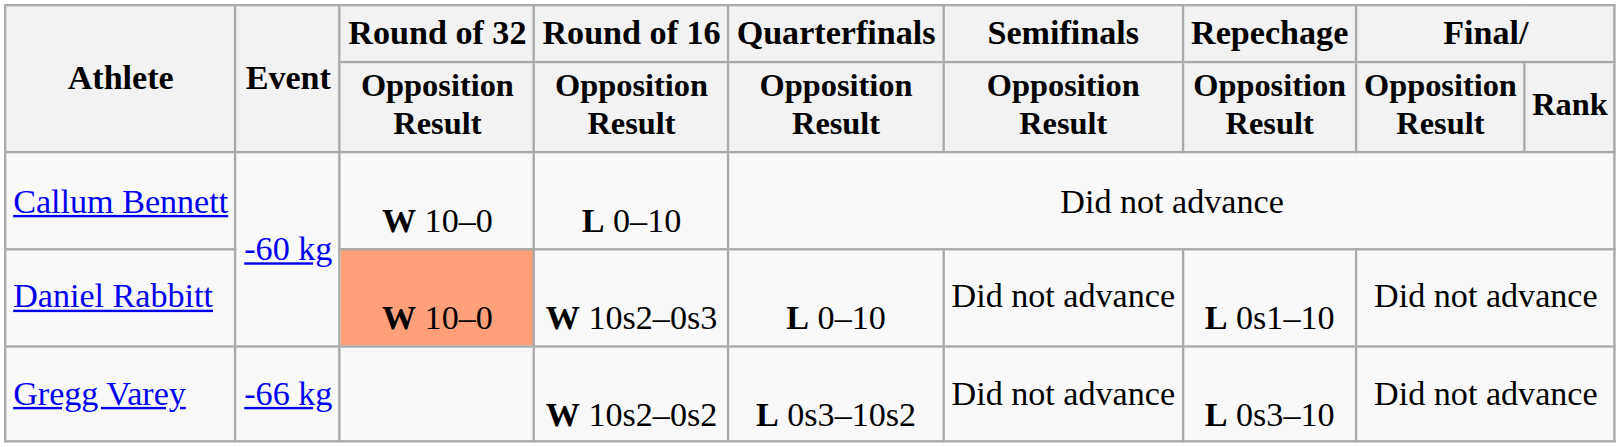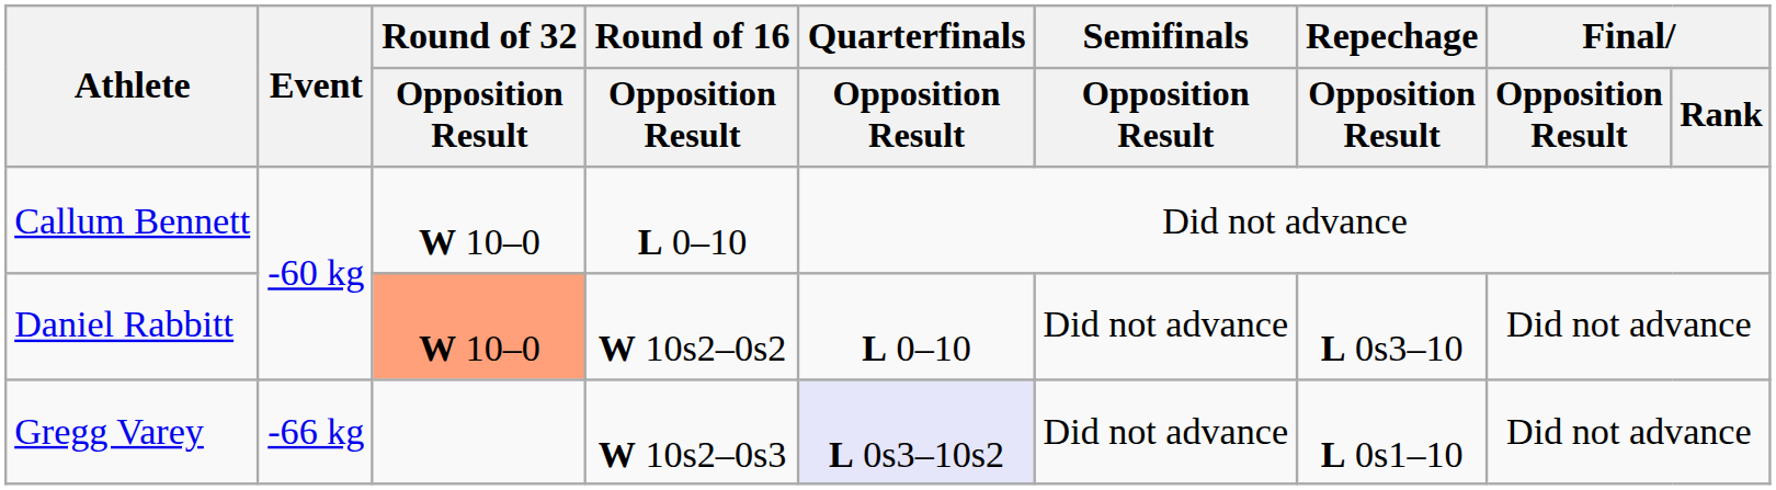 <table class="wikitable" style="font-size:90%;">
 <tr>
 <th rowspan=2>Athlete</th>
 <th rowspan=2>Event</th>
 <th>Round of 32</th>
 <th>Round of 16</th>
 <th>Quarterfinals</th>
 <th>Semifinals</th>
 <th>Repechage</th>
 <th colspan=2>Final/</th>
 </tr>
 <tr style="font-size:95%">
 <th>Opposition<br>Result</th>
 <th>Opposition<br>Result</th>
 <th>Opposition<br>Result</th>
 <th>Opposition<br>Result</th>
 <th>Opposition<br>Result</th>
 <th>Opposition<br>Result</th>
 <th>Rank</th>
 </tr>
 <tr align=center>
 <td align=left><a href='#'>Callum Bennett</a></td>
 <td align=left rowspan=2><a href='#'>-60 kg</a></td>
 <td><br><strong>W</strong> 10–0</td>
 <td><br><strong>L</strong> 0–10</td>
 <td colspan=5>Did not advance</td>
 </tr>
 <tr align=center>
 <td align=left><a href='#'>Daniel Rabbitt</a></td>
 <td style="background: lightsalmon;"><br><strong>W</strong> 10–0</td>
-<td><br><strong>W</strong> 10s2–0s3</td>
+<td><br><strong>W</strong> 10s2–0s2</td>
 <td><br><strong>L</strong> 0–10</td>
 <td>Did not advance</td>
-<td><br><strong>L</strong> 0s1–10</td>
+<td><br><strong>L</strong> 0s3–10</td>
 <td colspan=2>Did not advance</td>
 </tr>
 <tr align=center>
 <td align=left><a href='#'>Gregg Varey</a></td>
 <td align=left><a href='#'>-66 kg</a></td>
 <td></td>
-<td><br><strong>W</strong> 10s2–0s2</td>
-<td><br><strong>L</strong> 0s3–10s2</td>
+<td><br><strong>W</strong> 10s2–0s3</td>
+<td style="background: lavender;"><br><strong>L</strong> 0s3–10s2</td>
 <td>Did not advance</td>
-<td><br><strong>L</strong> 0s3–10</td>
+<td><br><strong>L</strong> 0s1–10</td>
 <td colspan=2>Did not advance</td>
 </tr>
 </table>
